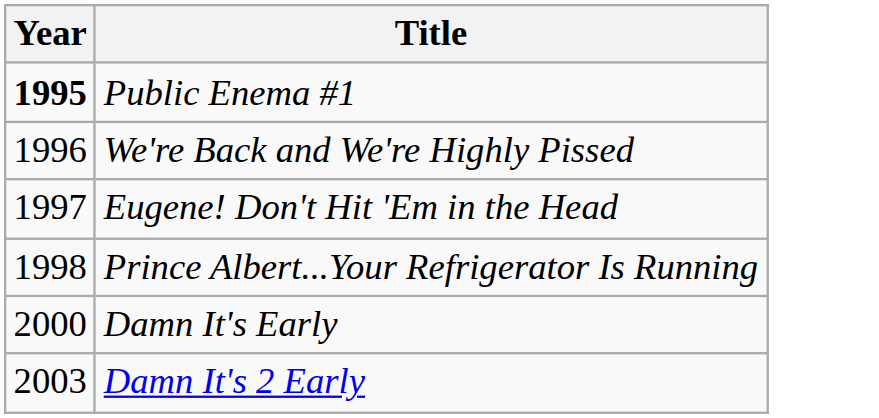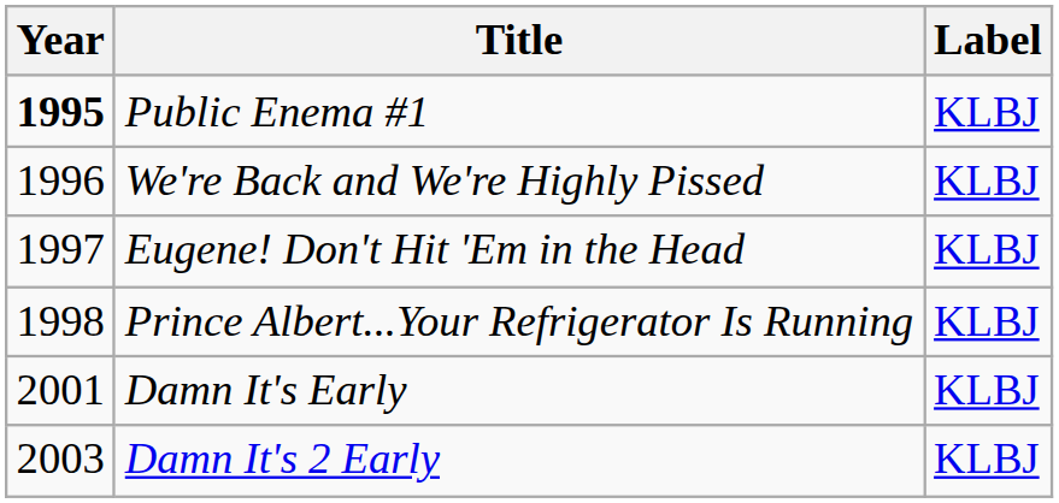 <table class="wikitable">
 <tr>
 <th><strong>Year</strong></th>
 <th><strong>Title</strong></th>
+<th><strong>Label</strong></th>
 </tr>
 <tr>
 <td><strong>1995</strong></td>
 <td><em>Public Enema #1</em></td>
+<td><a href='#'>KLBJ</a></td>
 </tr>
 <tr>
 <td>1996</td>
 <td><em>We're Back and We're Highly Pissed</em></td>
+<td><a href='#'>KLBJ</a></td>
 </tr>
 <tr>
 <td>1997</td>
 <td><em>Eugene! Don't Hit 'Em in the Head</em></td>
+<td><a href='#'>KLBJ</a></td>
 </tr>
 <tr>
 <td>1998</td>
 <td><em>Prince Albert...Your Refrigerator Is Running</em></td>
+<td><a href='#'>KLBJ</a></td>
 </tr>
 <tr>
-<td>2000</td>
+<td>2001</td>
 <td><em>Damn It's Early</em></td>
+<td><a href='#'>KLBJ</a></td>
 </tr>
 <tr>
 <td>2003</td>
 <td><em><a href='#'>Damn It's 2 Early</a></em></td>
+<td><a href='#'>KLBJ</a></td>
 </tr>
 </table>
